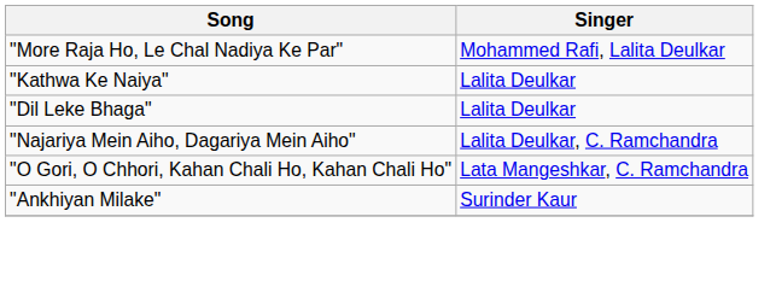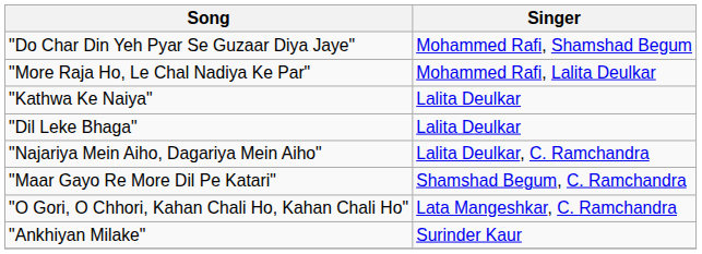 <table class="wikitable">
 <tr>
 <th>Song</th>
 <th>Singer</th>
+</tr>
+<tr>
+<td>"Do Char Din Yeh Pyar Se Guzaar Diya Jaye"</td>
+<td><a href='#'>Mohammed Rafi</a>, <a href='#'>Shamshad Begum</a></td>
 </tr>
 <tr>
 <td>"More Raja Ho, Le Chal Nadiya Ke Par"</td>
 <td><a href='#'>Mohammed Rafi</a>, <a href='#'>Lalita Deulkar</a></td>
 </tr>
 <tr>
 <td>"Kathwa Ke Naiya"</td>
 <td><a href='#'>Lalita Deulkar</a></td>
 </tr>
 <tr>
 <td>"Dil Leke Bhaga"</td>
 <td><a href='#'>Lalita Deulkar</a></td>
 </tr>
 <tr>
 <td>"Najariya Mein Aiho, Dagariya Mein Aiho"</td>
 <td><a href='#'>Lalita Deulkar</a>, <a href='#'>C. Ramchandra</a></td>
 </tr>
 <tr>
+<td>"Maar Gayo Re More Dil Pe Katari"</td>
+<td><a href='#'>Shamshad Begum</a>, <a href='#'>C. Ramchandra</a></td>
+</tr>
+<tr>
 <td>"O Gori, O Chhori, Kahan Chali Ho, Kahan Chali Ho"</td>
 <td><a href='#'>Lata Mangeshkar</a>, <a href='#'>C. Ramchandra</a></td>
 </tr>
 <tr>
 <td>"Ankhiyan Milake"</td>
 <td><a href='#'>Surinder Kaur</a></td>
 </tr>
 <tr>
 </tr>
 </table>
